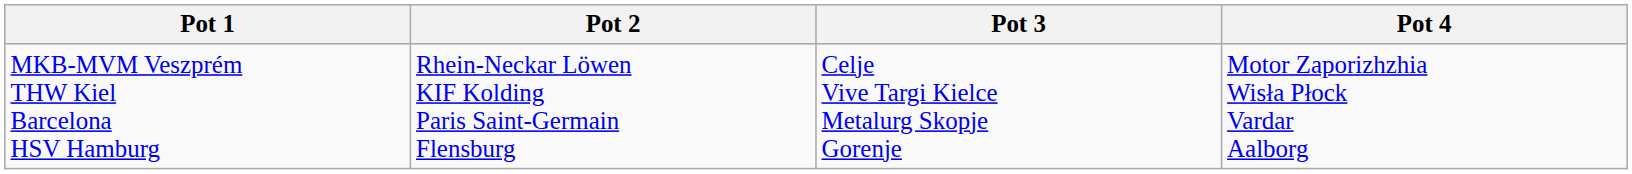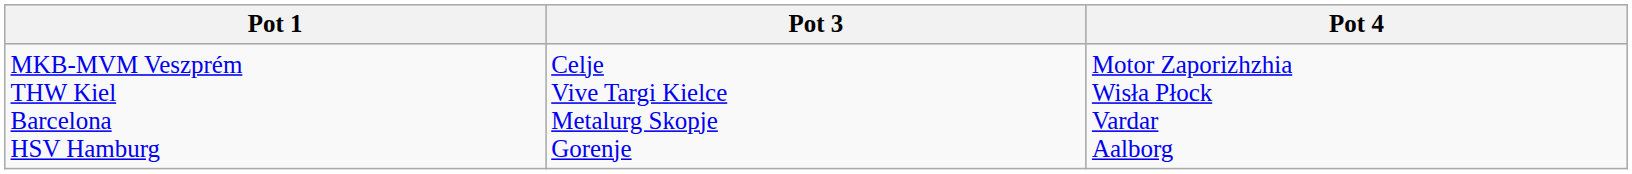 <table class="wikitable">
 <tr>
 <th width=15%>Pot 1</th>
-<th width=15%>Pot 2</th>
 <th width=15%>Pot 3</th>
 <th width=15%>Pot 4</th>
 </tr>
 <tr>
 <td valign="top"> <a href='#'>MKB-MVM Veszprém</a><br> <a href='#'>THW Kiel</a><br> <a href='#'>Barcelona</a><br> <a href='#'>HSV Hamburg</a></td>
-<td valign="top"> <a href='#'>Rhein-Neckar Löwen</a><br> <a href='#'>KIF Kolding</a><br> <a href='#'>Paris Saint-Germain</a><br> <a href='#'>Flensburg</a></td>
 <td valign="top"> <a href='#'>Celje</a><br> <a href='#'>Vive Targi Kielce</a><br> <a href='#'>Metalurg Skopje</a><br> <a href='#'>Gorenje</a></td>
 <td valign="top"> <a href='#'>Motor Zaporizhzhia</a><br> <a href='#'>Wisła Płock</a><br> <a href='#'>Vardar</a><br> <a href='#'>Aalborg</a></td>
 </tr>
 </table>
